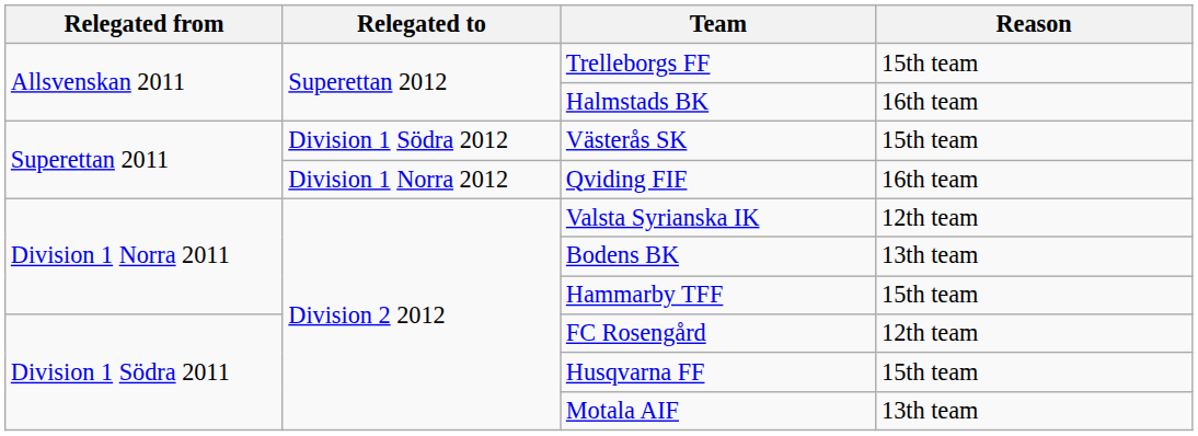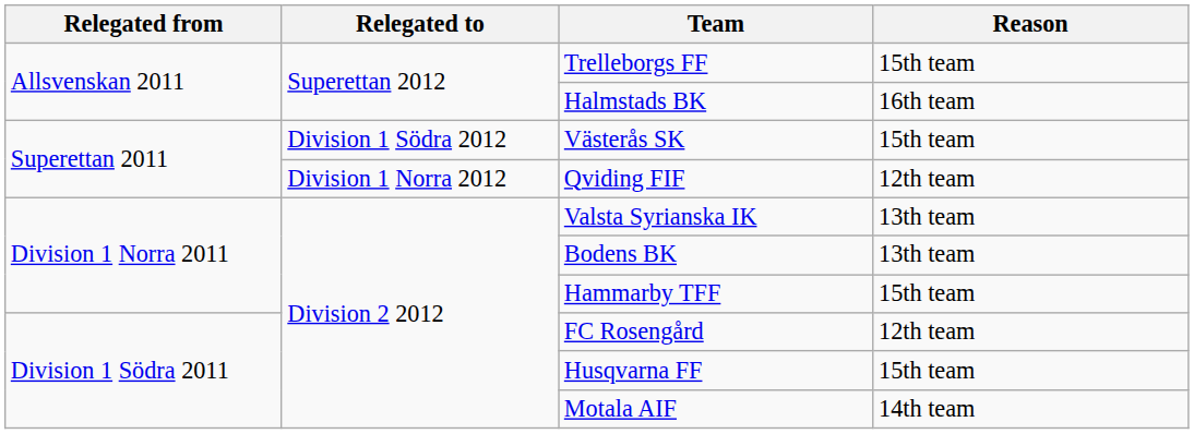 <table class="wikitable">
 <tr>
 <th style="width: 175px;">Relegated from</th>
 <th style="width: 175px;">Relegated to</th>
 <th style="width: 200px;">Team</th>
 <th style="width: 200px;">Reason</th>
 </tr>
 <tr>
 <td rowspan="2"><a href='#'>Allsvenskan</a> 2011</td>
 <td rowspan="2"><a href='#'>Superettan</a> 2012</td>
 <td><a href='#'>Trelleborgs FF</a></td>
 <td>15th team</td>
 </tr>
 <tr>
 <td><a href='#'>Halmstads BK</a></td>
 <td>16th team</td>
 </tr>
 <tr>
 <td rowspan="2"><a href='#'>Superettan</a> 2011</td>
 <td><a href='#'>Division 1</a> <a href='#'>Södra</a> 2012</td>
 <td><a href='#'>Västerås SK</a></td>
 <td>15th team</td>
 </tr>
 <tr>
 <td><a href='#'>Division 1</a> <a href='#'>Norra</a> 2012</td>
 <td><a href='#'>Qviding FIF</a></td>
-<td>16th team</td>
+<td>12th team</td>
 </tr>
 <tr>
 <td rowspan="3"><a href='#'>Division 1</a> <a href='#'>Norra</a> 2011</td>
 <td rowspan="6"><a href='#'>Division 2</a> 2012</td>
 <td><a href='#'>Valsta Syrianska IK</a></td>
-<td>12th team</td>
+<td>13th team</td>
 </tr>
 <tr>
 <td><a href='#'>Bodens BK</a></td>
 <td>13th team</td>
 </tr>
 <tr>
 <td><a href='#'>Hammarby TFF</a></td>
 <td>15th team</td>
 </tr>
 <tr>
 <td rowspan="3"><a href='#'>Division 1</a> <a href='#'>Södra</a> 2011</td>
 <td><a href='#'>FC Rosengård</a></td>
 <td>12th team</td>
 </tr>
 <tr>
 <td><a href='#'>Husqvarna FF</a></td>
 <td>15th team</td>
 </tr>
 <tr>
 <td><a href='#'>Motala AIF</a></td>
-<td>13th team</td>
+<td>14th team</td>
 </tr>
 </table>
